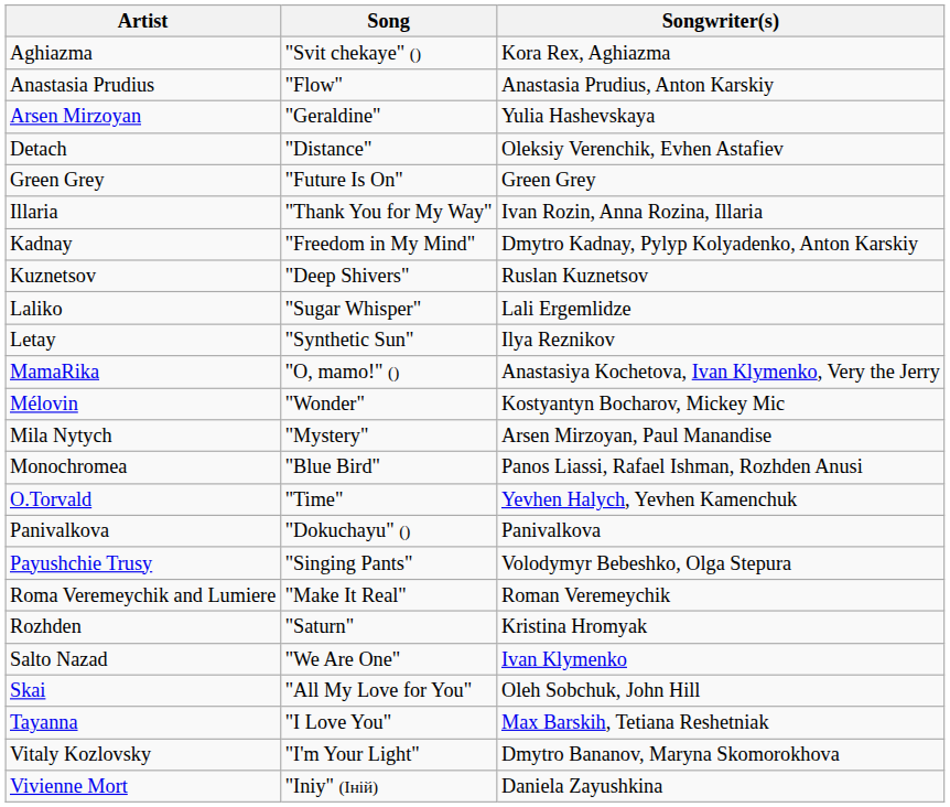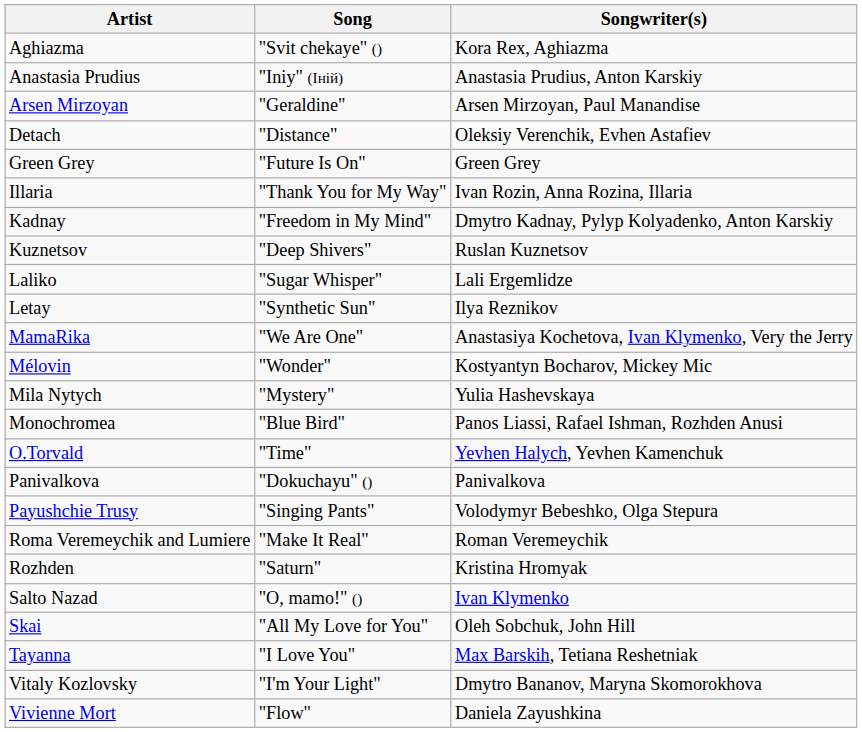 <table class="sortable wikitable" style="margin: 1em auto 1em auto">
 <tr>
 <th>Artist</th>
 <th>Song</th>
 <th>Songwriter(s)</th>
 </tr>
 <tr>
 <td>Aghiazma</td>
 <td>"Svit chekaye" <small>()</small></td>
 <td>Kora Rex, Aghiazma</td>
 </tr>
 <tr>
 <td>Anastasia Prudius</td>
-<td>"Flow"</td>
+<td>"Iniy" <small>(Іній)</small></td>
 <td>Anastasia Prudius, Anton Karskiy</td>
 </tr>
 <tr>
 <td><a href='#'>Arsen Mirzoyan</a></td>
 <td>"Geraldine"</td>
-<td>Yulia Hashevskaya</td>
+<td>Arsen Mirzoyan, Paul Manandise</td>
 </tr>
 <tr>
 <td>Detach</td>
 <td>"Distance"</td>
 <td>Oleksiy Verenchik, Evhen Astafiev</td>
 </tr>
 <tr>
 <td>Green Grey</td>
 <td>"Future Is On"</td>
 <td>Green Grey</td>
 </tr>
 <tr>
 <td>Illaria</td>
 <td>"Thank You for My Way"</td>
 <td>Ivan Rozin, Anna Rozina, Illaria</td>
 </tr>
 <tr>
 <td>Kadnay</td>
 <td>"Freedom in My Mind"</td>
 <td>Dmytro Kadnay, Pylyp Kolyadenko, Anton Karskiy</td>
 </tr>
 <tr>
 <td>Kuznetsov</td>
 <td>"Deep Shivers"</td>
 <td>Ruslan Kuznetsov</td>
 </tr>
 <tr>
 <td>Laliko</td>
 <td>"Sugar Whisper"</td>
 <td>Lali Ergemlidze</td>
 </tr>
 <tr>
 <td>Letay</td>
 <td>"Synthetic Sun"</td>
 <td>Ilya Reznikov</td>
 </tr>
 <tr>
 <td><a href='#'>MamaRika</a></td>
-<td>"O, mamo!" <small>()</small></td>
+<td>"We Are One"</td>
 <td>Anastasiya Kochetova, <a href='#'>Ivan Klymenko</a>, Very the Jerry</td>
 </tr>
 <tr>
 <td><a href='#'>Mélovin</a></td>
 <td>"Wonder"</td>
 <td>Kostyantyn Bocharov, Mickey Mic</td>
 </tr>
 <tr>
 <td>Mila Nytych</td>
 <td>"Mystery"</td>
-<td>Arsen Mirzoyan, Paul Manandise</td>
+<td>Yulia Hashevskaya</td>
 </tr>
 <tr>
 <td>Monochromea</td>
 <td>"Blue Bird"</td>
 <td>Panos Liassi, Rafael Ishman, Rozhden Anusi</td>
 </tr>
 <tr>
 <td><a href='#'>O.Torvald</a></td>
 <td>"Time"</td>
 <td><a href='#'>Yevhen Halych</a>, Yevhen Kamenchuk</td>
 </tr>
 <tr>
 <td>Panivalkova</td>
 <td>"Dokuchayu" <small>()</small></td>
 <td>Panivalkova</td>
 </tr>
 <tr>
 <td><a href='#'>Payushchie Trusy</a></td>
 <td>"Singing Pants"</td>
 <td>Volodymyr Bebeshko, Olga Stepura</td>
 </tr>
 <tr>
 <td>Roma Veremeychik and Lumiere</td>
 <td>"Make It Real"</td>
 <td>Roman Veremeychik</td>
 </tr>
 <tr>
 <td>Rozhden</td>
 <td>"Saturn"</td>
 <td>Kristina Hromyak</td>
 </tr>
 <tr>
 <td>Salto Nazad</td>
-<td>"We Are One"</td>
+<td>"O, mamo!" <small>()</small></td>
 <td><a href='#'>Ivan Klymenko</a></td>
 </tr>
 <tr>
 <td><a href='#'>Skai</a></td>
 <td>"All My Love for You"</td>
 <td>Oleh Sobchuk, John Hill</td>
 </tr>
 <tr>
 <td><a href='#'>Tayanna</a></td>
 <td>"I Love You"</td>
 <td><a href='#'>Max Barskih</a>, Tetiana Reshetniak</td>
 </tr>
 <tr>
 <td>Vitaly Kozlovsky</td>
 <td>"I'm Your Light"</td>
 <td>Dmytro Bananov, Maryna Skomorokhova</td>
 </tr>
 <tr>
 <td><a href='#'>Vivienne Mort</a></td>
-<td>"Iniy" <small>(Іній)</small></td>
+<td>"Flow"</td>
 <td>Daniela Zayushkina</td>
 </tr>
 </table>
